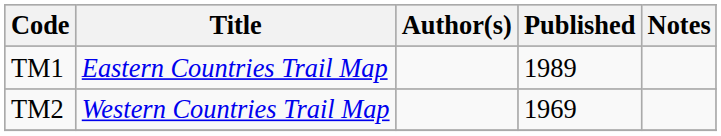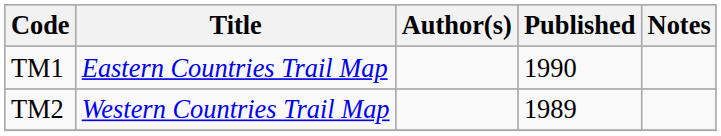 <table class="wikitable">
 <tr>
 <th>Code</th>
 <th>Title</th>
 <th>Author(s)</th>
 <th>Published</th>
 <th>Notes</th>
 </tr>
 <tr>
 <td>TM1</td>
 <td><em><a href='#'>Eastern Countries Trail Map</a></em></td>
 <td></td>
-<td>1989</td>
+<td>1990</td>
 <td> </td>
 </tr>
 <tr>
 <td>TM2</td>
 <td><em><a href='#'>Western Countries Trail Map</a></em></td>
 <td></td>
-<td>1969</td>
+<td>1989</td>
 <td> </td>
 </tr>
 <tr>
 </tr>
 </table>
